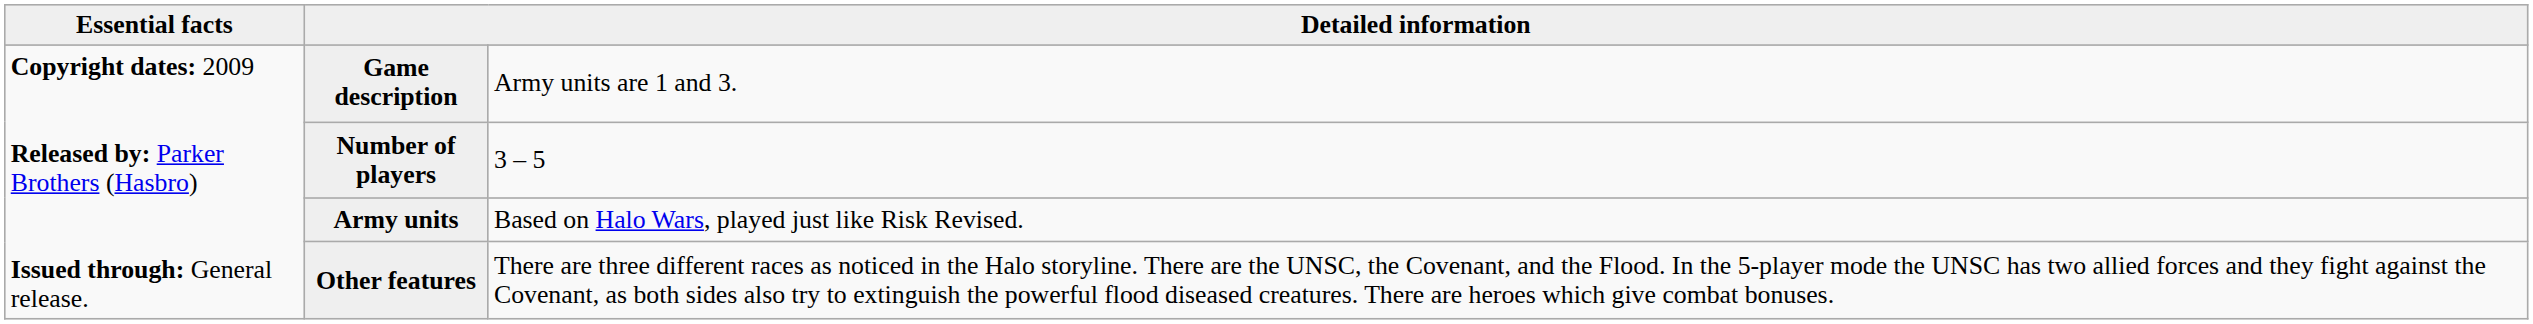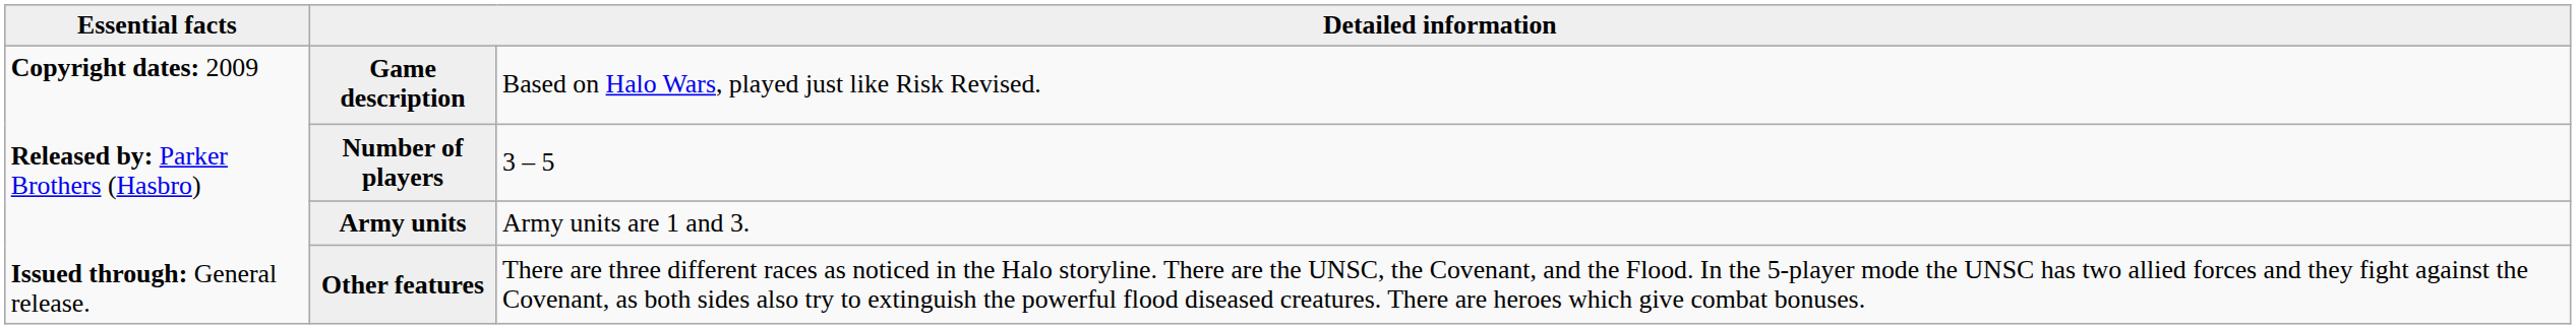 <table class="wikitable">
 <tr>
 <th style="background:#efefef;">Essential facts</th>
 <th style="background:#efefef;" colspan=2>Detailed information</th>
 </tr>
 <tr>
 <td rowspan=4><strong>Copyright dates:</strong> 2009<br><br><br> <strong>Released by:</strong> <a href='#'>Parker Brothers</a> (<a href='#'>Hasbro</a>) <br><br><br> <strong>Issued through:</strong> General release.</td>
 <th style="background:#efefef;">Game description</th>
-<td>Army units are 1 and 3.</td>
+<td>Based on <a href='#'>Halo Wars</a>, played just like Risk Revised.</td>
 </tr>
 <tr>
 <th style="background:#efefef;">Number of players</th>
 <td>3 – 5</td>
 </tr>
 <tr>
 <th style="background:#efefef;">Army units</th>
-<td>Based on <a href='#'>Halo Wars</a>, played just like Risk Revised.</td>
+<td>Army units are 1 and 3.</td>
 </tr>
 <tr>
 <th style="background:#efefef;">Other features</th>
 <td>There are three different races as noticed in the Halo storyline. There are the UNSC, the Covenant, and the Flood. In the 5-player mode the UNSC has two allied forces and they fight against the Covenant, as both sides also try to extinguish the powerful flood diseased creatures. There are heroes which give combat bonuses.</td>
 </tr>
 </table>
